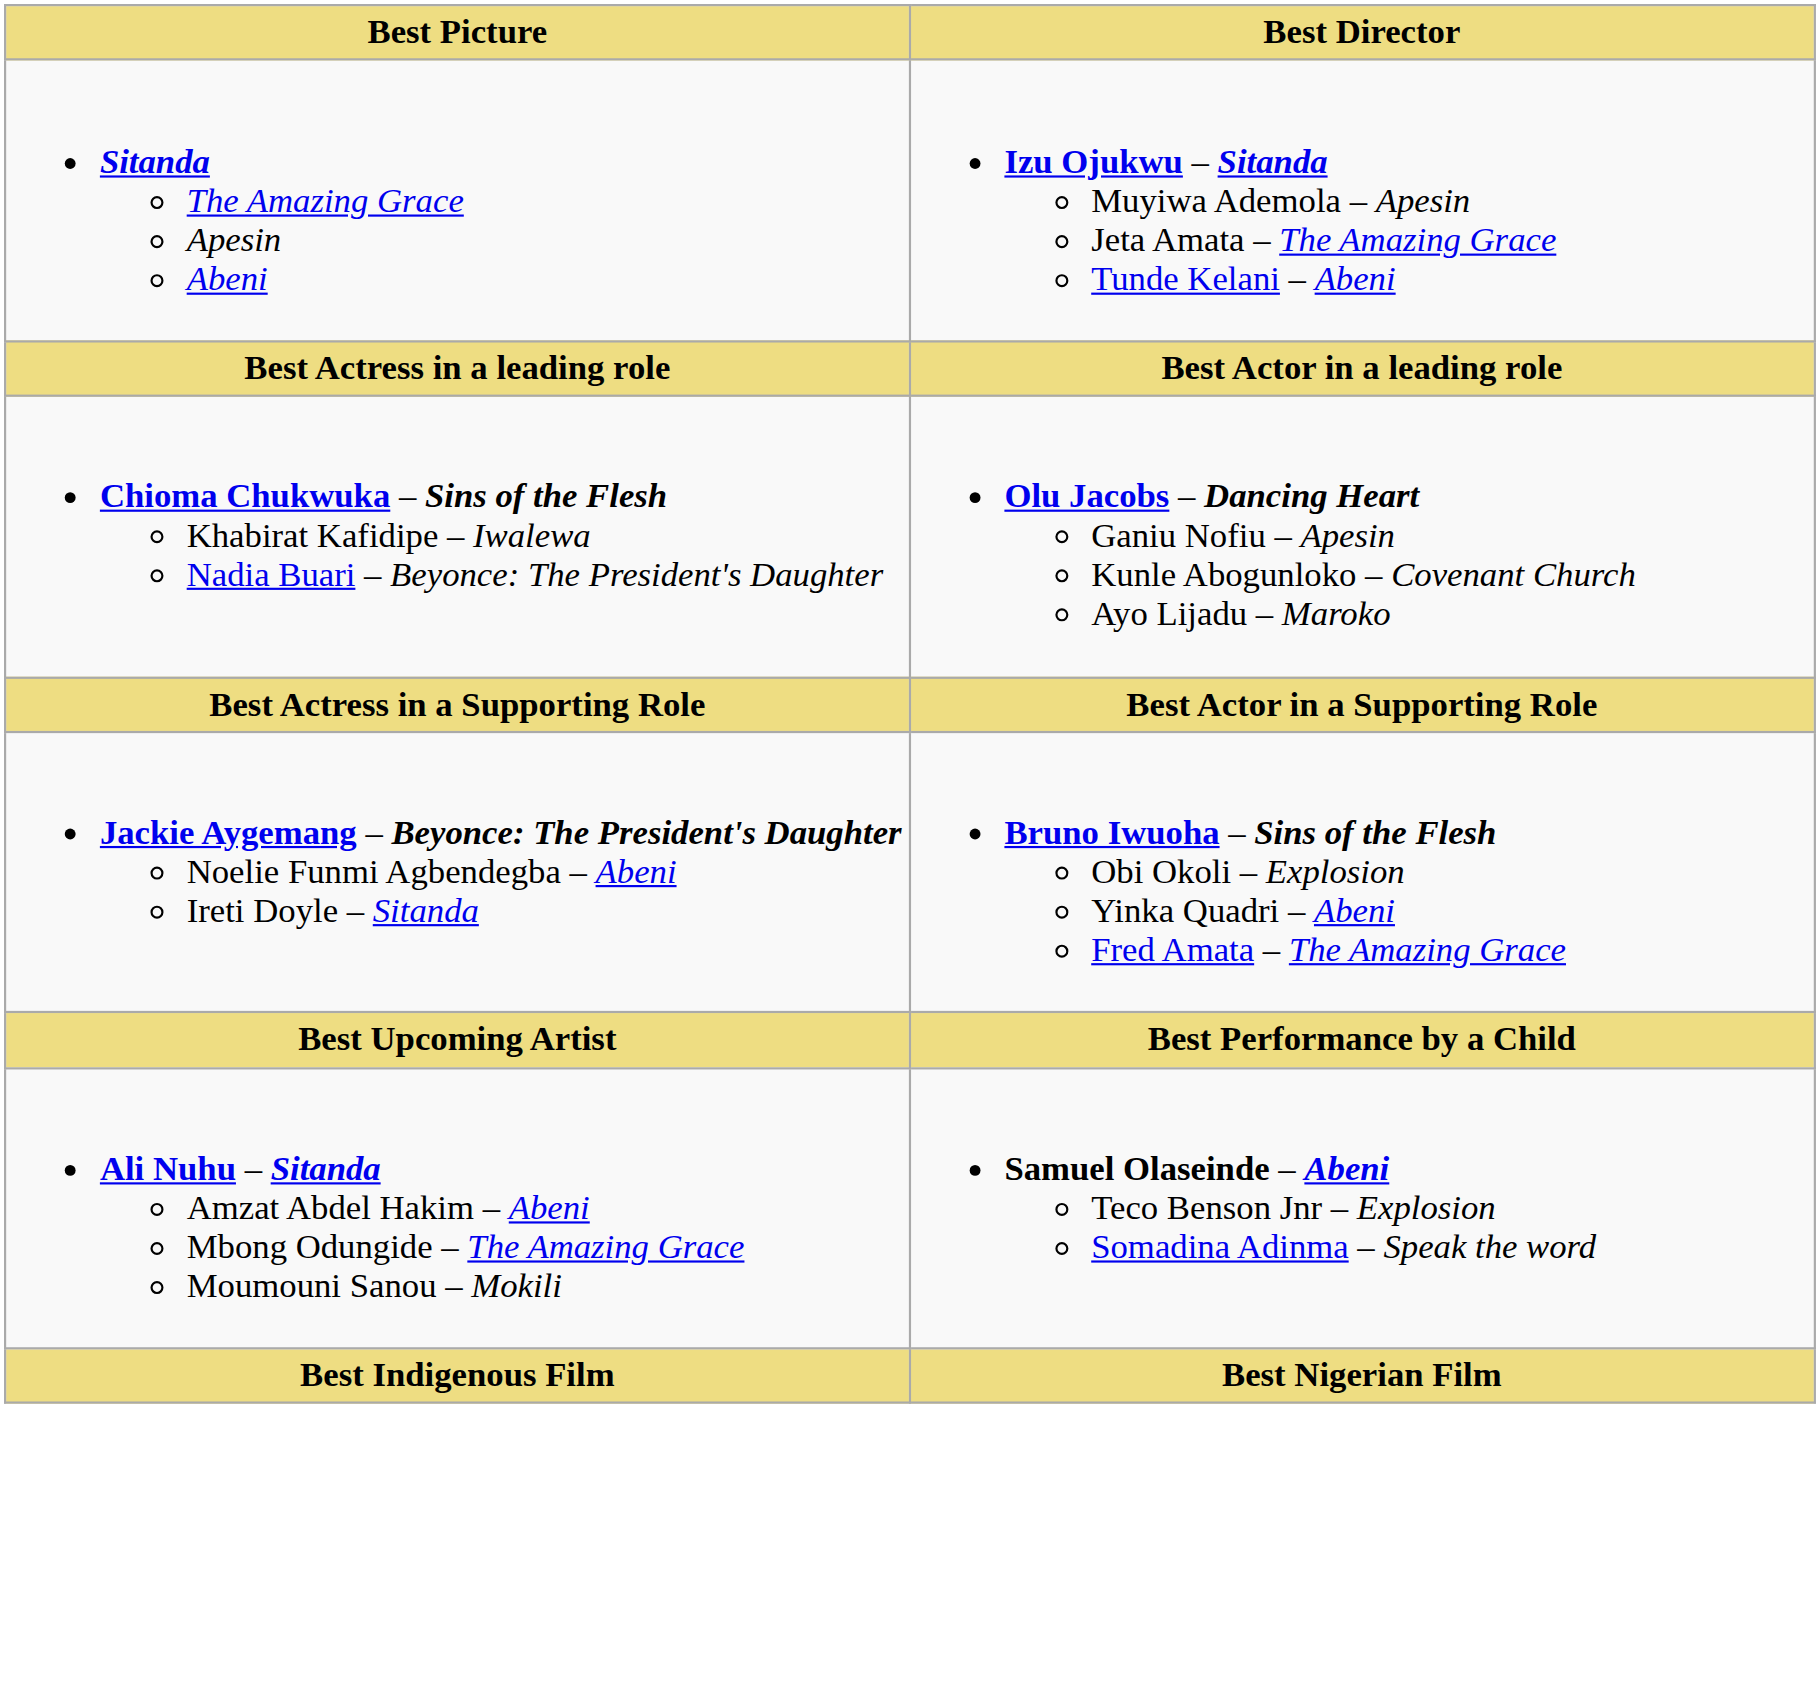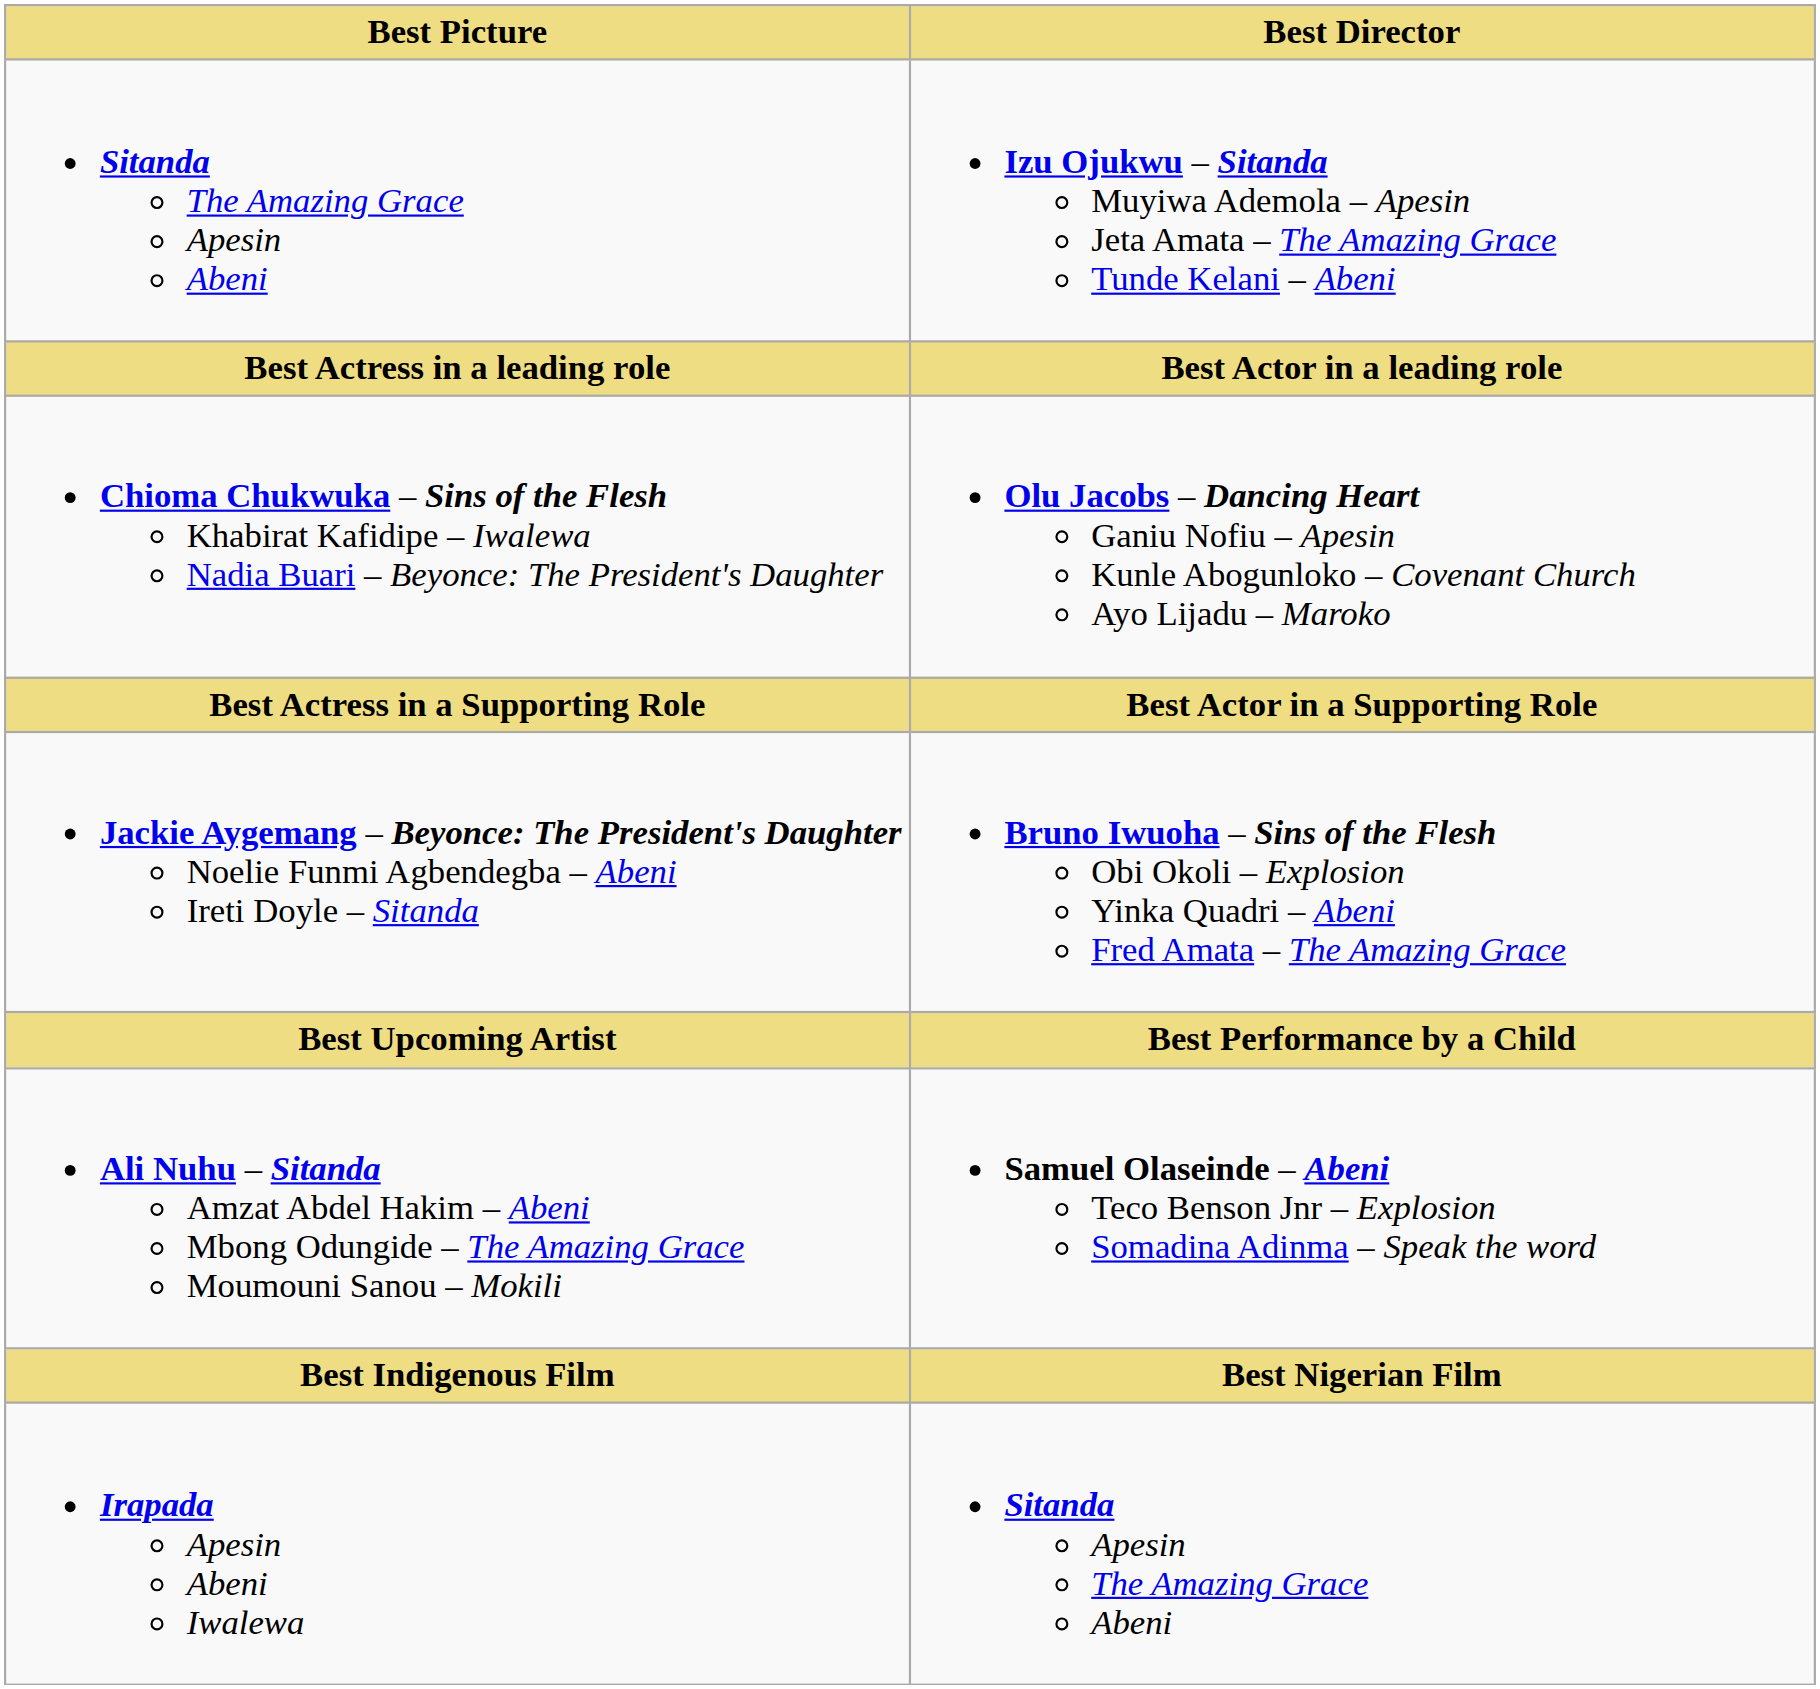 <table class=wikitable>
 <tr>
 <th style="background:#EEDD82;" width=50%>Best Picture</th>
 <th style="background:#EEDD82;" width=50%>Best Director</th>
 </tr>
 <tr>
 <td valign="top"><br><ul><li><strong><em><a href='#'>Sitanda</a></em></strong><ul><li><em><a href='#'>The Amazing Grace</a></em></li><li><em>Apesin</em></li><li><em><a href='#'>Abeni</a></em></li></ul></li></ul></td>
 <td valign="top"><br><ul><li><strong><a href='#'>Izu Ojukwu</a></strong> – <strong><em><a href='#'>Sitanda</a></em></strong><ul><li>Muyiwa Ademola – <em>Apesin</em></li><li>Jeta Amata – <em><a href='#'>The Amazing Grace</a></em></li><li><a href='#'>Tunde Kelani</a> – <em><a href='#'>Abeni</a></em></li></ul></li></ul></td>
 </tr>
 <tr>
 <th style="background:#EEDD82;">Best Actress in a leading role</th>
 <th style="background:#EEDD82;">Best Actor in a leading role</th>
 </tr>
 <tr>
 <td valign="top"><br><ul><li><strong><a href='#'>Chioma Chukwuka</a></strong> – <strong><em>Sins of the Flesh</em></strong><ul><li>Khabirat Kafidipe – <em>Iwalewa</em></li><li><a href='#'>Nadia Buari</a> – <em>Beyonce: The President's Daughter</em></li></ul></li></ul></td>
 <td valign="top"><br><ul><li><strong><a href='#'>Olu Jacobs</a></strong> – <strong><em>Dancing Heart</em></strong><ul><li>Ganiu Nofiu – <em>Apesin</em></li><li>Kunle Abogunloko – <em>Covenant Church</em></li><li>Ayo Lijadu – <em>Maroko</em></li></ul></li></ul></td>
 </tr>
 <tr>
 <th style="background:#EEDD82;">Best Actress in a Supporting Role</th>
 <th style="background:#EEDD82;">Best Actor in a Supporting Role</th>
 </tr>
 <tr>
 <td valign="top"><br><ul><li><strong><a href='#'>Jackie Aygemang</a></strong> – <strong><em>Beyonce: The President's Daughter</em></strong><ul><li>Noelie Funmi Agbendegba – <em><a href='#'>Abeni</a></em></li><li>Ireti Doyle – <em><a href='#'>Sitanda</a></em></li></ul></li></ul></td>
 <td valign="top"><br><ul><li><strong><a href='#'>Bruno Iwuoha</a></strong> – <strong><em>Sins of the Flesh</em></strong><ul><li>Obi Okoli – <em>Explosion</em></li><li>Yinka Quadri – <em><a href='#'>Abeni</a></em></li><li><a href='#'>Fred Amata</a> – <em><a href='#'>The Amazing Grace</a></em></li></ul></li></ul></td>
 </tr>
 <tr>
 <th style="background:#EEDD82;">Best Upcoming Artist</th>
 <th style="background:#EEDD82;">Best Performance by a Child</th>
 </tr>
 <tr>
 <td valign="top"><br><ul><li><strong><a href='#'>Ali Nuhu</a></strong> – <strong><em><a href='#'>Sitanda</a></em></strong><ul><li>Amzat Abdel Hakim – <em><a href='#'>Abeni</a></em></li><li>Mbong Odungide – <em><a href='#'>The Amazing Grace</a></em></li><li>Moumouni Sanou – <em>Mokili</em></li></ul></li></ul></td>
 <td valign="top"><br><ul><li><strong>Samuel Olaseinde</strong> – <strong><em><a href='#'>Abeni</a></em></strong><ul><li>Teco Benson Jnr – <em>Explosion</em></li><li><a href='#'>Somadina Adinma</a> – <em>Speak the word</em></li></ul></li></ul></td>
 </tr>
 <tr>
 <th style="background:#EEDD82;">Best Indigenous Film</th>
 <th style="background:#EEDD82;">Best Nigerian Film</th>
 </tr>
+<tr>
+<td valign="top"><br><ul><li><strong><em><a href='#'>Irapada</a></em></strong><ul><li><em>Apesin</em></li><li><em>Abeni</em></li><li><em>Iwalewa</em></li></ul></li></ul></td>
+<td valign="top"><br><ul><li><strong><em><a href='#'>Sitanda</a></em></strong><ul><li><em>Apesin</em></li><li><em><a href='#'>The Amazing Grace</a></em></li><li><em>Abeni</em></li></ul></li></ul></td>
+</tr>
 </table>
